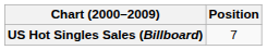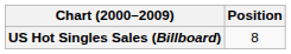 <table class="wikitable plainrowheaders" style="text-align:center">
 <tr>
 <th>Chart (2000–2009)</th>
 <th>Position</th>
 </tr>
 <tr>
 <th scope="row">US Hot Singles Sales (<em>Billboard</em>)</th>
-<td>7</td>
+<td>8</td>
 </tr>
 </table>
